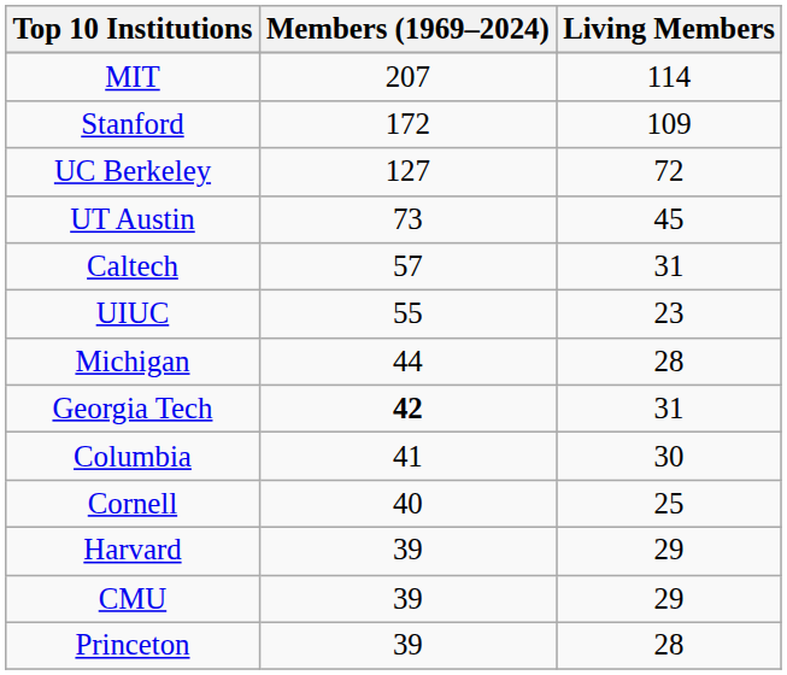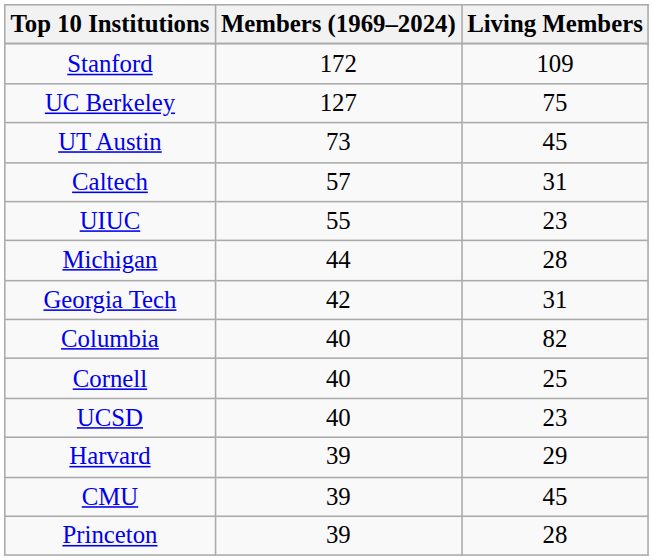 <table class="wikitable sortable">
 <tr>
 <th>Top 10 Institutions</th>
 <th data-sort-type="number">Members (1969–2024)</th>
 <th data-sort-type="number">Living Members</th>
 </tr>
 <tr>
 </tr>
 <tr>
-<td align="center"><a href='#'>MIT</a></td>
-<td align="center">207</td>
-<td align="center">114</td>
-</tr>
-<tr>
 <td align="center"><a href='#'>Stanford</a></td>
 <td align="center">172</td>
 <td align="center">109</td>
 </tr>
 <tr>
 <td align="center"><a href='#'>UC Berkeley</a></td>
 <td align="center">127</td>
-<td align="center">72</td>
+<td align="center">75</td>
 </tr>
 <tr>
 <td align="center"><a href='#'>UT Austin</a></td>
 <td align="center">73</td>
 <td align="center">45</td>
 </tr>
 <tr>
 <td align="center"><a href='#'>Caltech</a></td>
 <td align="center">57</td>
 <td align="center">31</td>
 </tr>
 <tr>
 <td align="center"><a href='#'>UIUC</a></td>
 <td align="center">55</td>
 <td align="center">23</td>
 </tr>
 <tr>
 <td align="center"><a href='#'>Michigan</a></td>
 <td align="center">44</td>
 <td align="center">28</td>
 </tr>
 <tr>
 <td align="center"><a href='#'>Georgia Tech</a></td>
-<td align="center"><strong>42</strong></td>
+<td align="center">42</td>
 <td align="center">31</td>
 </tr>
 <tr>
 <td align="center"><a href='#'>Columbia</a></td>
-<td align="center">41</td>
-<td align="center">30</td>
+<td align="center">40</td>
+<td align="center">82</td>
 </tr>
 <tr>
 <td align="center"><a href='#'>Cornell</a></td>
 <td align="center">40</td>
 <td align="center">25</td>
+</tr>
+<tr>
+<td align="center"><a href='#'>UCSD</a></td>
+<td align="center">40</td>
+<td align="center">23</td>
 </tr>
 <tr>
 <td align="center"><a href='#'>Harvard</a></td>
 <td align="center">39</td>
 <td align="center">29</td>
 </tr>
 <tr>
 <td align="center"><a href='#'>CMU</a></td>
 <td align="center">39</td>
-<td align="center">29</td>
+<td align="center">45</td>
 </tr>
 <tr>
 <td align="center"><a href='#'>Princeton</a></td>
 <td align="center">39</td>
 <td align="center">28</td>
 </tr>
 </table>
